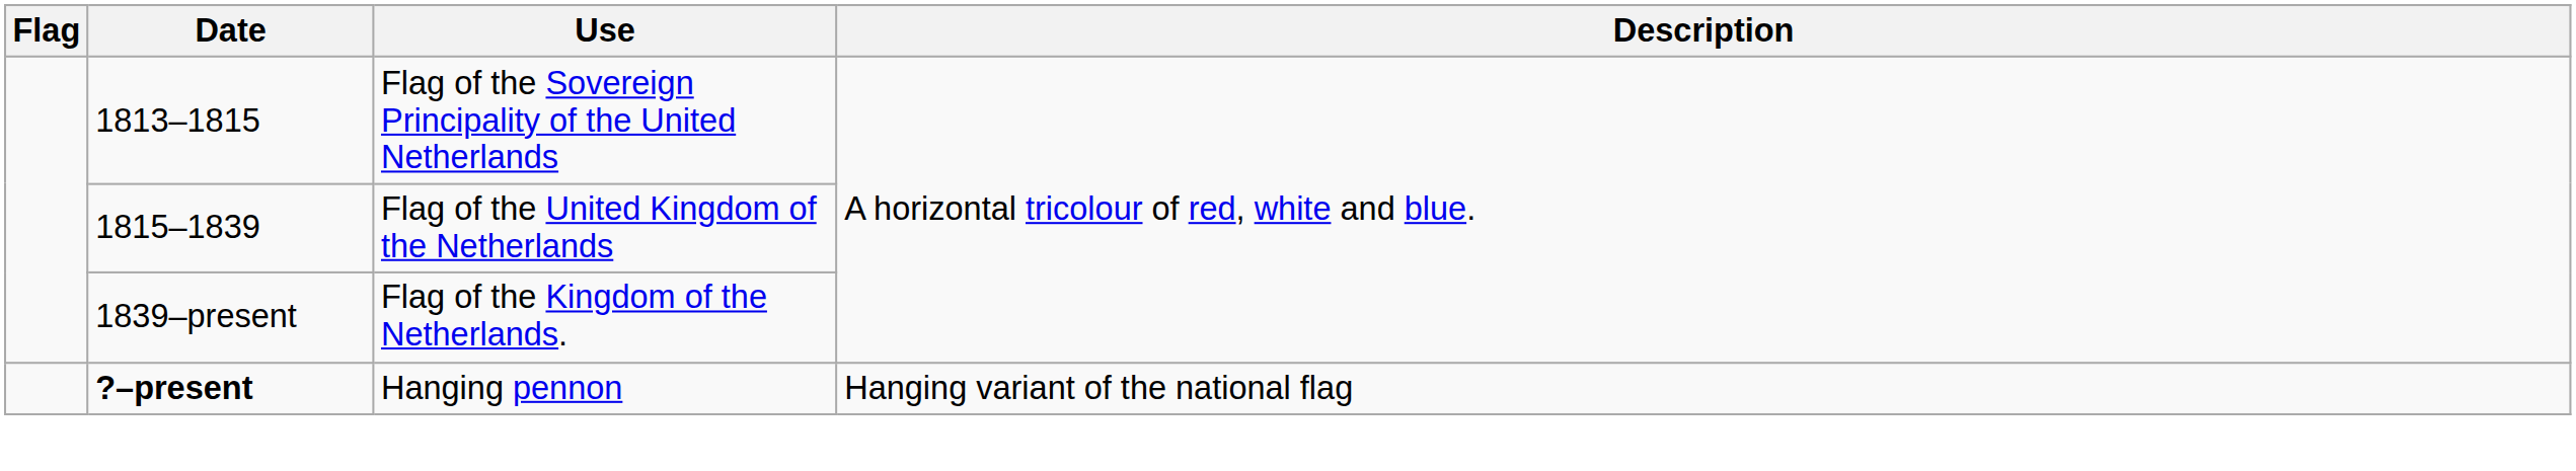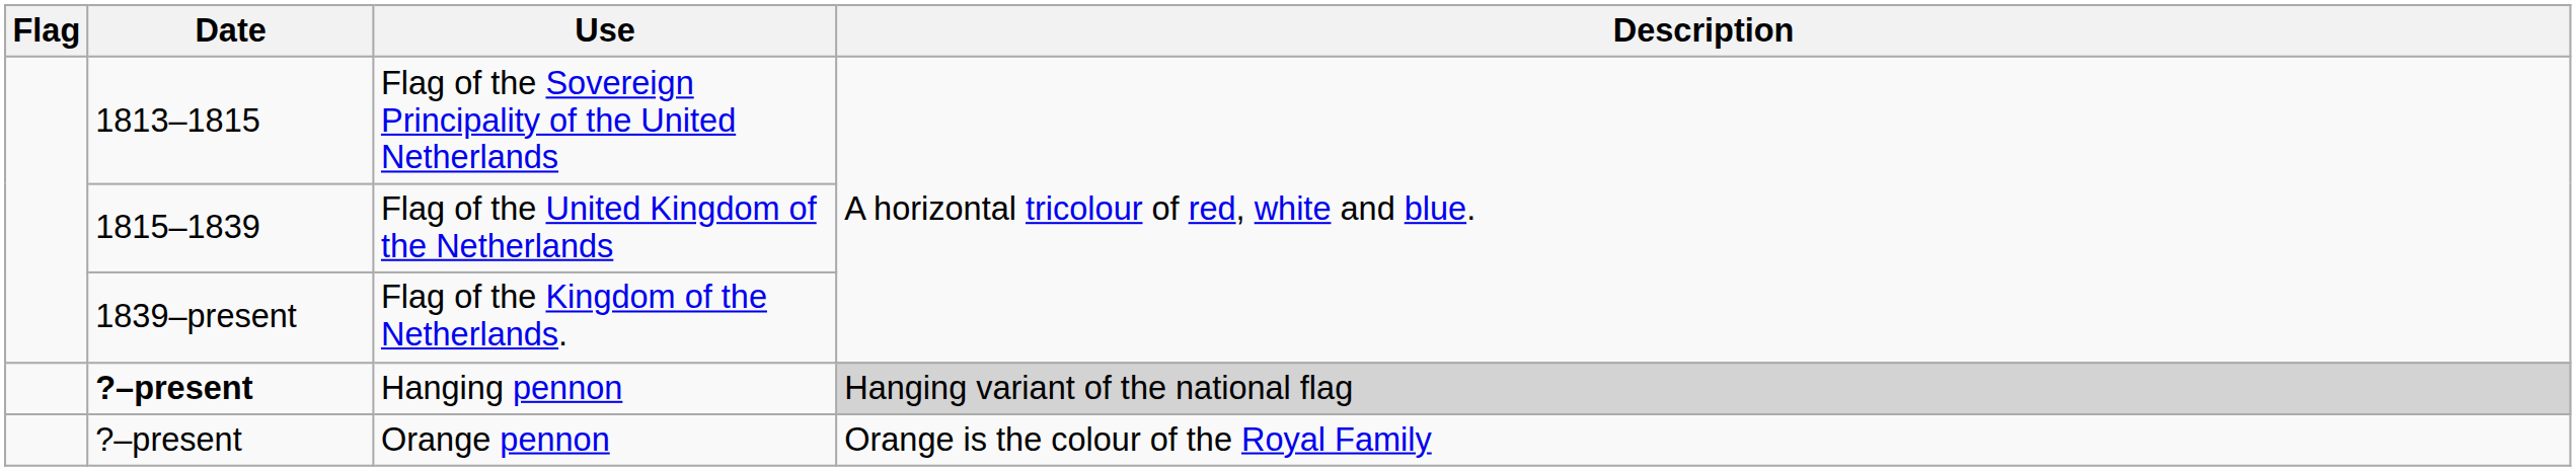 <table class="wikitable">
 <tr style="background:#efefef;">
 <th>Flag</th>
 <th style="width:150px;">Date</th>
 <th style="width:250px;">Use</th>
 <th style="width:1024px;">Description</th>
 </tr>
 <tr>
 <td rowspan="3"></td>
 <td>1813–1815</td>
 <td>Flag of the <a href='#'>Sovereign Principality of the United Netherlands</a></td>
 <td rowspan="3">A horizontal <a href='#'>tricolour</a> of <a href='#'>red</a>, <a href='#'>white</a> and <a href='#'>blue</a>.</td>
 </tr>
 <tr>
 <td>1815–1839</td>
 <td>Flag of the <a href='#'>United Kingdom of the Netherlands</a></td>
 </tr>
 <tr>
 <td>1839–present</td>
 <td>Flag of the <a href='#'>Kingdom of the Netherlands</a>.</td>
 </tr>
 <tr>
 <td></td>
 <td><strong>?–present</strong></td>
 <td>Hanging <a href='#'>pennon</a></td>
-<td>Hanging variant of the national flag</td>
+<td style="background: lightgrey;">Hanging variant of the national flag</td>
+</tr>
+<tr>
+<td></td>
+<td>?–present</td>
+<td>Orange <a href='#'>pennon</a></td>
+<td>Orange is the colour of the <a href='#'>Royal Family</a></td>
 </tr>
 </table>
